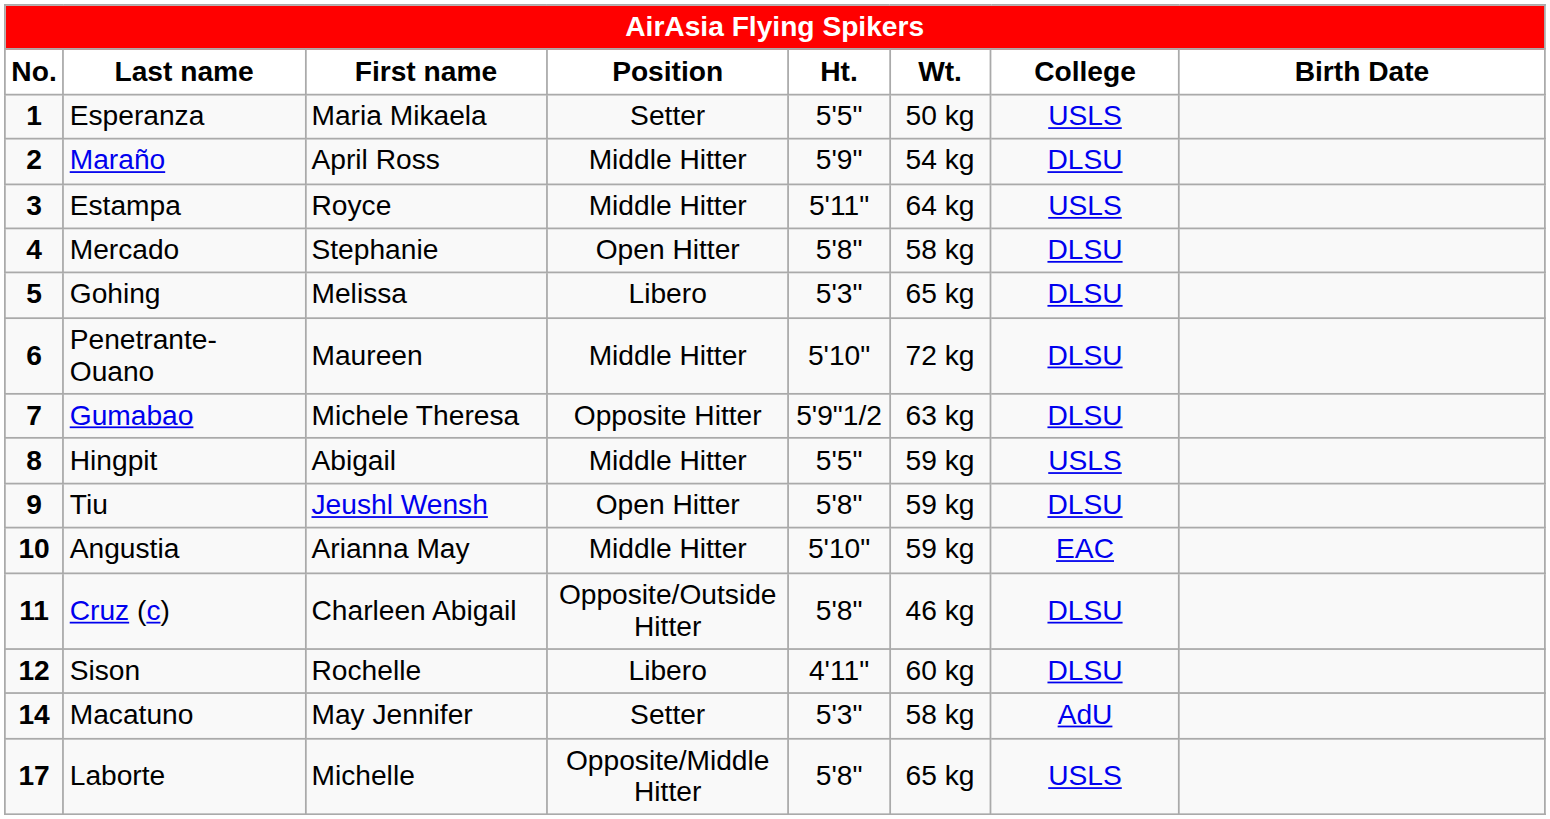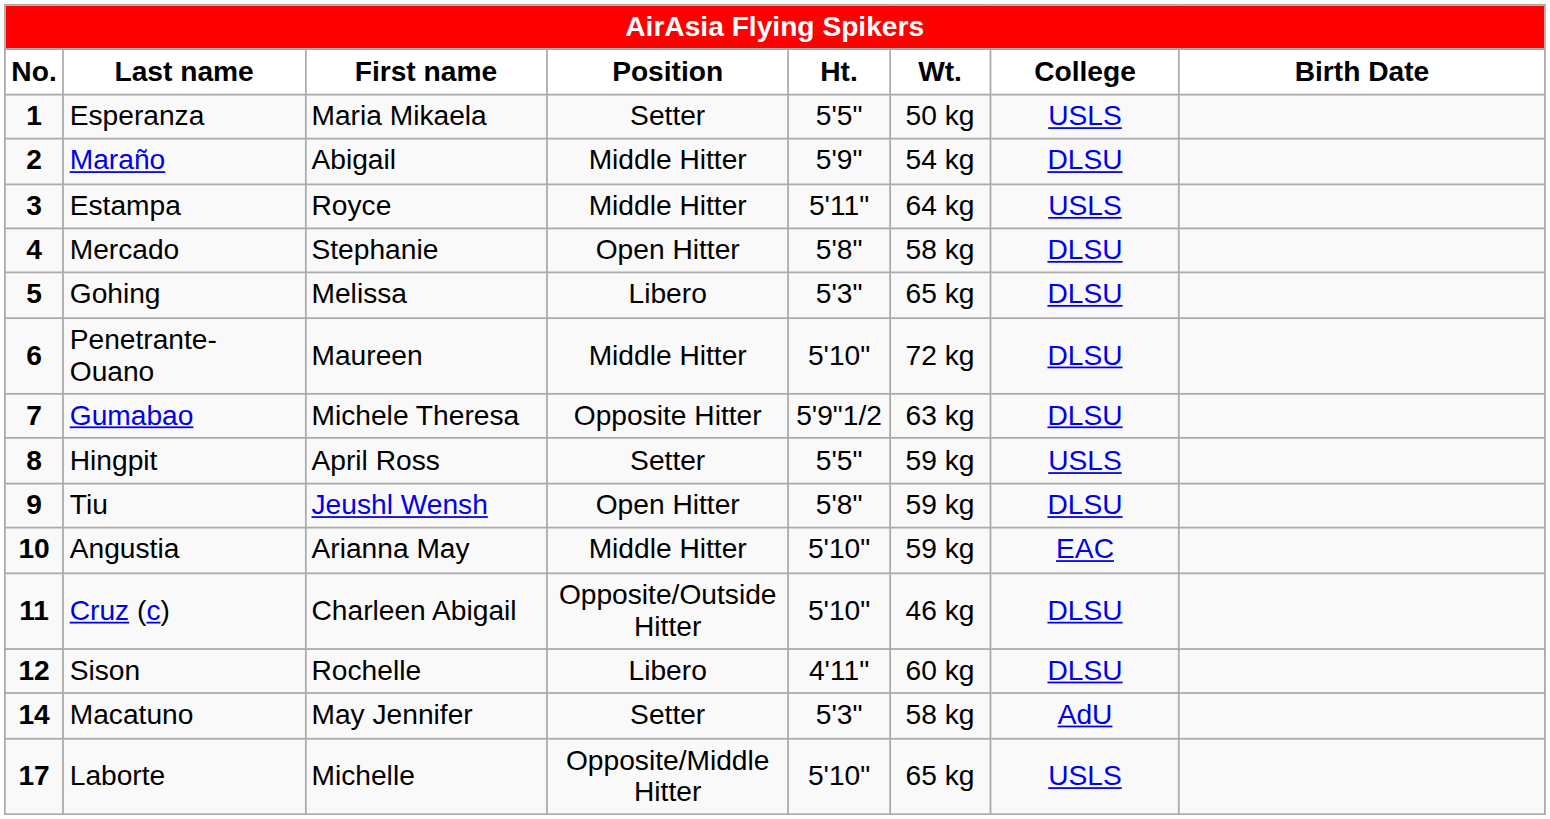 <table class="wikitable" style="text-align:center;">
 <tr>
 <td colspan="8" style= "background: Red; color: White; text-align: center"><strong>AirAsia Flying Spikers</strong></td>
 </tr>
 <tr>
 <th width=3px style="background: White; color: Black; text-align: center"><strong>No.</strong></th>
 <th width=130px style="background: White; color: Black">Last name</th>
 <th width=130px style="background: White; color: Black">First name</th>
 <th width=130px style="background: White; color: Black">Position</th>
 <th width=50px style="background: White; color: Black">Ht.</th>
 <th width=50px style="background: White; color: Black">Wt.</th>
 <th width=100px style="background: White; color: Black">College</th>
 <th width=200px style="background: White; color: Black">Birth Date</th>
 </tr>
 <tr>
 <td><strong>1</strong></td>
 <td style="text-align: left">Esperanza</td>
 <td style="text-align: left">Maria Mikaela</td>
 <td>Setter</td>
 <td>5'5"</td>
 <td>50 kg</td>
 <td><a href='#'>USLS</a></td>
 <td></td>
 </tr>
 <tr>
 <td><strong>2</strong></td>
 <td style="text-align: left"><a href='#'>Maraño</a></td>
-<td style="text-align: left">April Ross</td>
+<td style="text-align: left">Abigail</td>
 <td>Middle Hitter</td>
 <td>5'9"</td>
 <td>54 kg</td>
 <td><a href='#'>DLSU</a></td>
 <td></td>
 </tr>
 <tr>
 <td><strong>3</strong></td>
 <td style="text-align: left">Estampa</td>
 <td style="text-align: left">Royce</td>
 <td>Middle Hitter</td>
 <td>5'11"</td>
 <td>64 kg</td>
 <td><a href='#'>USLS</a></td>
 <td></td>
 </tr>
 <tr>
 <td><strong>4</strong></td>
 <td style="text-align: left">Mercado</td>
 <td style="text-align: left">Stephanie</td>
 <td>Open Hitter</td>
 <td>5'8"</td>
 <td>58 kg</td>
 <td><a href='#'>DLSU</a></td>
 <td></td>
 </tr>
 <tr>
 <td><strong>5</strong></td>
 <td style="text-align: left">Gohing</td>
 <td style="text-align: left">Melissa</td>
 <td>Libero</td>
 <td>5'3"</td>
 <td>65 kg</td>
 <td><a href='#'>DLSU</a></td>
 <td></td>
 </tr>
 <tr>
 <td><strong>6</strong></td>
 <td style="text-align: left">Penetrante-Ouano</td>
 <td style="text-align: left">Maureen</td>
 <td>Middle Hitter</td>
 <td>5'10"</td>
 <td>72 kg</td>
 <td><a href='#'>DLSU</a></td>
 <td></td>
 </tr>
 <tr>
 <td><strong>7</strong></td>
 <td style="text-align: left"><a href='#'>Gumabao</a></td>
 <td style="text-align: left">Michele Theresa</td>
 <td>Opposite Hitter</td>
 <td>5'9"1/2</td>
 <td>63 kg</td>
 <td><a href='#'>DLSU</a></td>
 <td></td>
 </tr>
 <tr>
 <td><strong>8</strong></td>
 <td style="text-align: left">Hingpit</td>
-<td style="text-align: left">Abigail</td>
-<td>Middle Hitter</td>
+<td style="text-align: left">April Ross</td>
+<td>Setter</td>
 <td>5'5"</td>
 <td>59 kg</td>
 <td><a href='#'>USLS</a></td>
 <td></td>
 </tr>
 <tr>
 <td><strong>9</strong></td>
 <td style="text-align: left">Tiu</td>
 <td style="text-align: left"><a href='#'>Jeushl Wensh</a></td>
 <td>Open Hitter</td>
 <td>5'8"</td>
 <td>59 kg</td>
 <td><a href='#'>DLSU</a></td>
 <td></td>
 </tr>
 <tr>
 <td><strong>10</strong></td>
 <td style="text-align: left">Angustia</td>
 <td style="text-align: left">Arianna May</td>
 <td>Middle Hitter</td>
 <td>5'10"</td>
 <td>59 kg</td>
 <td><a href='#'>EAC</a></td>
 <td></td>
 </tr>
 <tr>
 <td><strong>11</strong></td>
 <td style="text-align: left"><a href='#'>Cruz</a> (<a href='#'>c</a>)</td>
 <td style="text-align: left">Charleen Abigail</td>
 <td>Opposite/Outside Hitter</td>
-<td>5'8"</td>
+<td>5'10"</td>
 <td>46 kg</td>
 <td><a href='#'>DLSU</a></td>
 <td></td>
 </tr>
 <tr>
 <td><strong>12</strong></td>
 <td style="text-align: left">Sison</td>
 <td style="text-align: left">Rochelle</td>
 <td>Libero</td>
 <td>4'11"</td>
 <td>60 kg</td>
 <td><a href='#'>DLSU</a></td>
 <td></td>
 </tr>
 <tr>
 <td><strong>14</strong></td>
 <td style="text-align: left">Macatuno</td>
 <td style="text-align: left">May Jennifer</td>
 <td>Setter</td>
 <td>5'3"</td>
 <td>58 kg</td>
 <td><a href='#'>AdU</a></td>
 <td></td>
 </tr>
 <tr>
 <td><strong>17</strong></td>
 <td style="text-align: left">Laborte</td>
 <td style="text-align: left">Michelle</td>
 <td>Opposite/Middle Hitter</td>
-<td>5'8"</td>
+<td>5'10"</td>
 <td>65 kg</td>
 <td><a href='#'>USLS</a></td>
 <td></td>
 </tr>
 <tr>
 </tr>
 </table>
